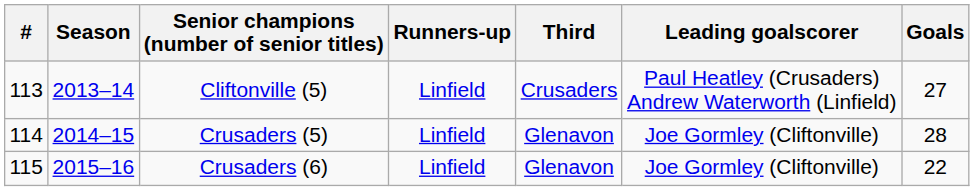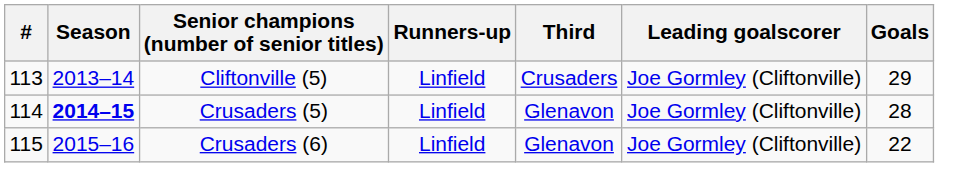 <table class="wikitable collapsible" style="text-align: center">
 <tr>
 <th>#</th>
 <th>Season</th>
 <th>Senior champions<br>(number of senior titles)</th>
 <th>Runners-up</th>
 <th>Third</th>
 <th>Leading goalscorer</th>
 <th>Goals</th>
 </tr>
 <tr>
 <td>113</td>
 <td><a href='#'>2013–14</a></td>
 <td><a href='#'>Cliftonville</a> (5)</td>
 <td><a href='#'>Linfield</a></td>
 <td><a href='#'>Crusaders</a></td>
-<td><a href='#'>Paul Heatley</a> (Crusaders)<br><a href='#'>Andrew Waterworth</a> (Linfield)</td>
-<td>27</td>
+<td><a href='#'>Joe Gormley</a> (Cliftonville)</td>
+<td>29</td>
 </tr>
 <tr>
 <td>114</td>
-<td><a href='#'>2014–15</a></td>
+<td><strong><a href='#'>2014–15</a></strong></td>
 <td><a href='#'>Crusaders</a> (5)</td>
 <td><a href='#'>Linfield</a></td>
 <td><a href='#'>Glenavon</a></td>
 <td><a href='#'>Joe Gormley</a> (Cliftonville)</td>
 <td>28</td>
 </tr>
 <tr>
 <td>115</td>
 <td><a href='#'>2015–16</a></td>
 <td><a href='#'>Crusaders</a> (6)</td>
 <td><a href='#'>Linfield</a></td>
 <td><a href='#'>Glenavon</a></td>
 <td><a href='#'>Joe Gormley</a> (Cliftonville)</td>
 <td>22</td>
 </tr>
 </table>
